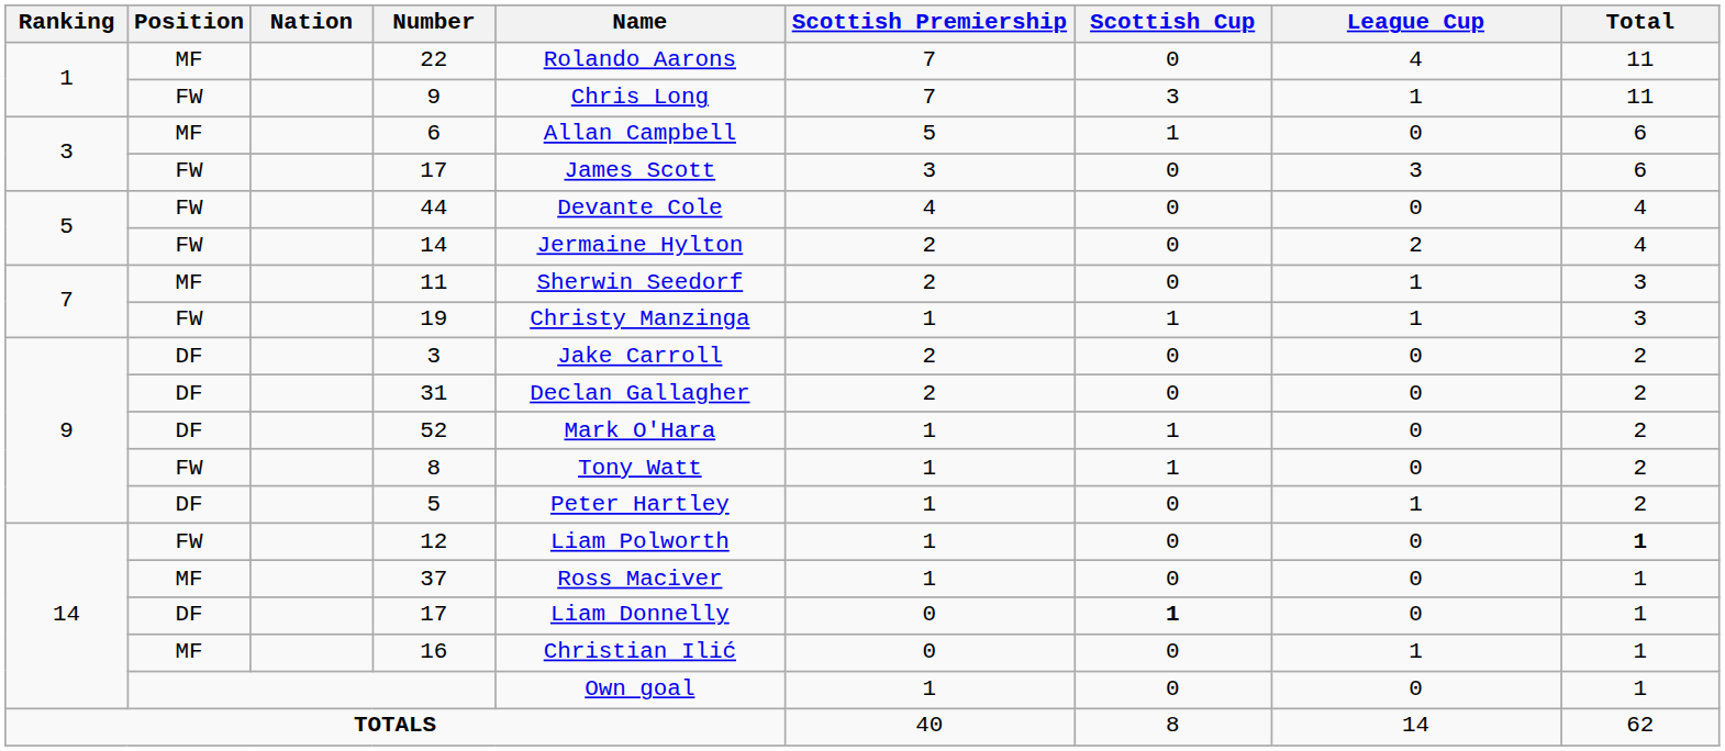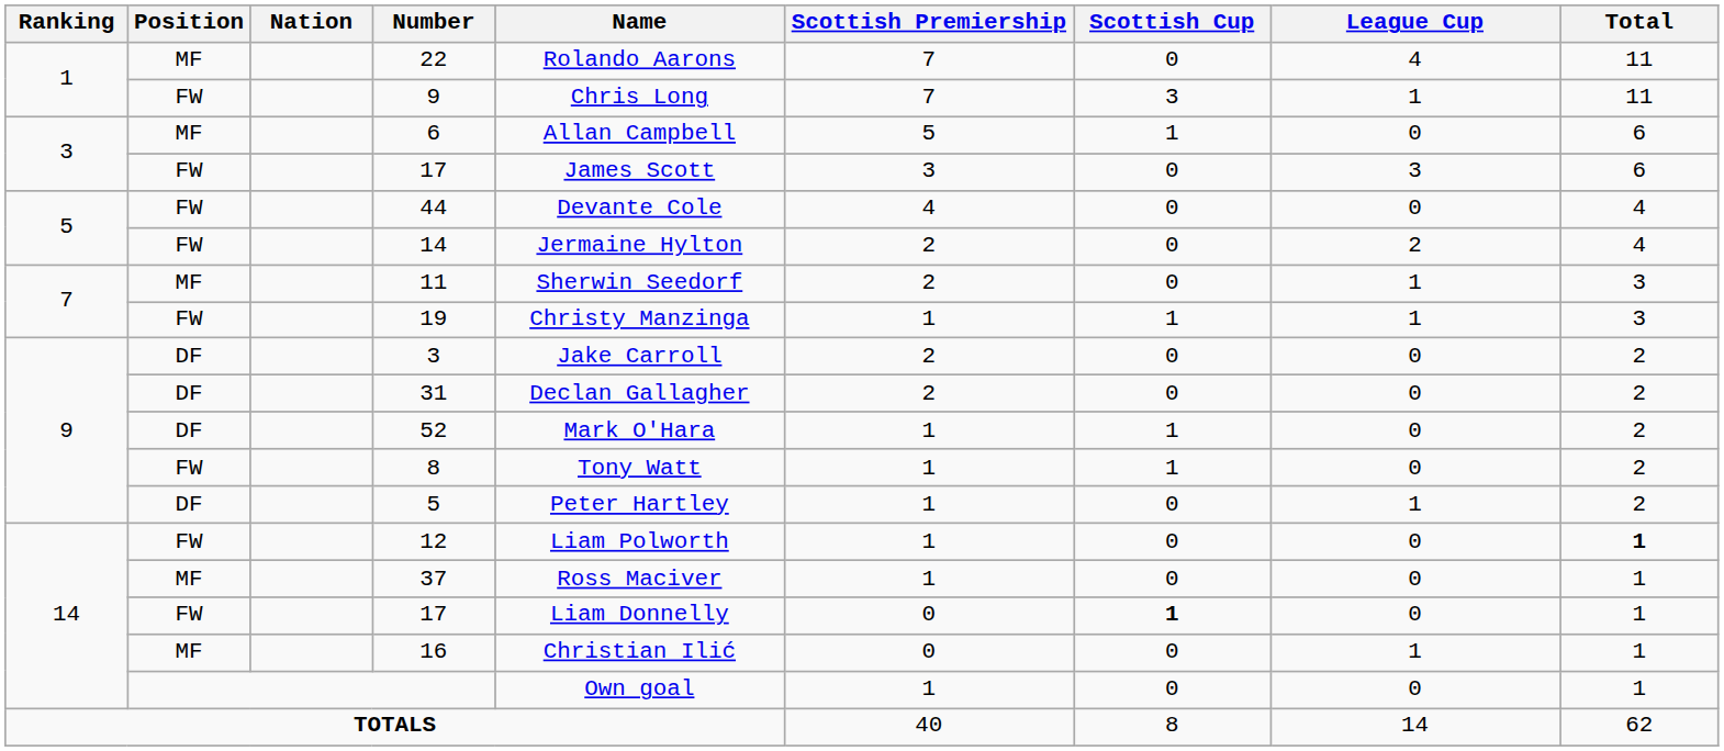 <table class="wikitable" style="font-size: 95%; text-align: center;">
 <tr>
 <th width=60>Ranking</th>
 <th width=60>Position</th>
 <th width=60>Nation</th>
 <th width=60>Number</th>
 <th width=150>Name</th>
 <th width=150><a href='#'>Scottish Premiership</a></th>
 <th width=100><a href='#'>Scottish Cup</a></th>
 <th width=150><a href='#'>League Cup</a></th>
 <th width=80>Total</th>
 </tr>
 <tr>
 <td rowspan="2">1</td>
 <td>MF</td>
 <td></td>
 <td>22</td>
 <td><a href='#'>Rolando Aarons</a></td>
 <td>7</td>
 <td>0</td>
 <td>4</td>
 <td>11</td>
 </tr>
 <tr>
 <td>FW</td>
 <td></td>
 <td>9</td>
 <td><a href='#'>Chris Long</a></td>
 <td>7</td>
 <td>3</td>
 <td>1</td>
 <td>11</td>
 </tr>
 <tr>
 <td rowspan="2">3</td>
 <td>MF</td>
 <td></td>
 <td>6</td>
 <td><a href='#'>Allan Campbell</a></td>
 <td>5</td>
 <td>1</td>
 <td>0</td>
 <td>6</td>
 </tr>
 <tr>
 <td>FW</td>
 <td></td>
 <td>17</td>
 <td><a href='#'>James Scott</a></td>
 <td>3</td>
 <td>0</td>
 <td>3</td>
 <td>6</td>
 </tr>
 <tr>
 <td rowspan="2">5</td>
 <td>FW</td>
 <td></td>
 <td>44</td>
 <td><a href='#'>Devante Cole</a></td>
 <td>4</td>
 <td>0</td>
 <td>0</td>
 <td>4</td>
 </tr>
 <tr>
 <td>FW</td>
 <td></td>
 <td>14</td>
 <td><a href='#'>Jermaine Hylton</a></td>
 <td>2</td>
 <td>0</td>
 <td>2</td>
 <td>4</td>
 </tr>
 <tr>
 <td rowspan="2">7</td>
 <td>MF</td>
 <td></td>
 <td>11</td>
 <td><a href='#'>Sherwin Seedorf</a></td>
 <td>2</td>
 <td>0</td>
 <td>1</td>
 <td>3</td>
 </tr>
 <tr>
 <td>FW</td>
 <td></td>
 <td>19</td>
 <td><a href='#'>Christy Manzinga</a></td>
 <td>1</td>
 <td>1</td>
 <td>1</td>
 <td>3</td>
 </tr>
 <tr>
 <td rowspan="5">9</td>
 <td>DF</td>
 <td></td>
 <td>3</td>
 <td><a href='#'>Jake Carroll</a></td>
 <td>2</td>
 <td>0</td>
 <td>0</td>
 <td>2</td>
 </tr>
 <tr>
 <td>DF</td>
 <td></td>
 <td>31</td>
 <td><a href='#'>Declan Gallagher</a></td>
 <td>2</td>
 <td>0</td>
 <td>0</td>
 <td>2</td>
 </tr>
 <tr>
 <td>DF</td>
 <td></td>
 <td>52</td>
 <td><a href='#'>Mark O'Hara</a></td>
 <td>1</td>
 <td>1</td>
 <td>0</td>
 <td>2</td>
 </tr>
 <tr>
 <td>FW</td>
 <td></td>
 <td>8</td>
 <td><a href='#'>Tony Watt</a></td>
 <td>1</td>
 <td>1</td>
 <td>0</td>
 <td>2</td>
 </tr>
 <tr>
 <td>DF</td>
 <td></td>
 <td>5</td>
 <td><a href='#'>Peter Hartley</a></td>
 <td>1</td>
 <td>0</td>
 <td>1</td>
 <td>2</td>
 </tr>
 <tr>
 <td rowspan="5">14</td>
 <td>FW</td>
 <td></td>
 <td>12</td>
 <td><a href='#'>Liam Polworth</a></td>
 <td>1</td>
 <td>0</td>
 <td>0</td>
 <td><strong>1</strong></td>
 </tr>
 <tr>
 <td>MF</td>
 <td></td>
 <td>37</td>
 <td><a href='#'>Ross Maciver</a></td>
 <td>1</td>
 <td>0</td>
 <td>0</td>
 <td>1</td>
 </tr>
 <tr>
-<td>DF</td>
+<td>FW</td>
 <td></td>
 <td>17</td>
 <td><a href='#'>Liam Donnelly</a></td>
 <td>0</td>
 <td><strong>1</strong></td>
 <td>0</td>
 <td>1</td>
 </tr>
 <tr>
 <td>MF</td>
 <td></td>
 <td>16</td>
 <td><a href='#'>Christian Ilić</a></td>
 <td>0</td>
 <td>0</td>
 <td>1</td>
 <td>1</td>
 </tr>
 <tr>
 <td colspan="3"></td>
 <td><a href='#'>Own goal</a></td>
 <td>1</td>
 <td>0</td>
 <td>0</td>
 <td>1</td>
 </tr>
 <tr>
 <td colspan="5"><strong>TOTALS</strong></td>
 <td>40</td>
 <td>8</td>
 <td>14</td>
 <td>62</td>
 </tr>
 </table>
